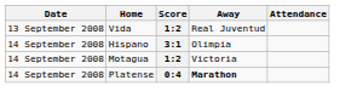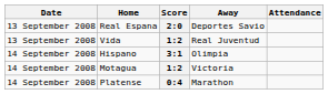 <table class="wikitable">
 <tr>
 <th>Date</th>
 <th>Home</th>
 <th>Score</th>
 <th>Away</th>
 <th>Attendance</th>
+</tr>
+<tr>
+<td>13 September 2008</td>
+<td>Real Espana</td>
+<th>2:0</th>
+<td>Deportes Savio</td>
+<td></td>
 </tr>
 <tr>
 <td>13 September 2008</td>
 <td>Vida</td>
 <th>1:2</th>
 <td>Real Juventud</td>
 <td></td>
 </tr>
 <tr>
 <td>14 September 2008</td>
 <td>Hispano</td>
 <th>3:1</th>
 <td>Olimpia</td>
 <td></td>
 </tr>
 <tr>
 <td>14 September 2008</td>
 <td>Motagua</td>
 <th>1:2</th>
 <td>Victoria</td>
 <td></td>
 </tr>
 <tr>
 <td>14 September 2008</td>
 <td>Platense</td>
 <th>0:4</th>
-<td><strong>Marathon</strong></td>
+<td>Marathon</td>
 <td></td>
 </tr>
 </table>
